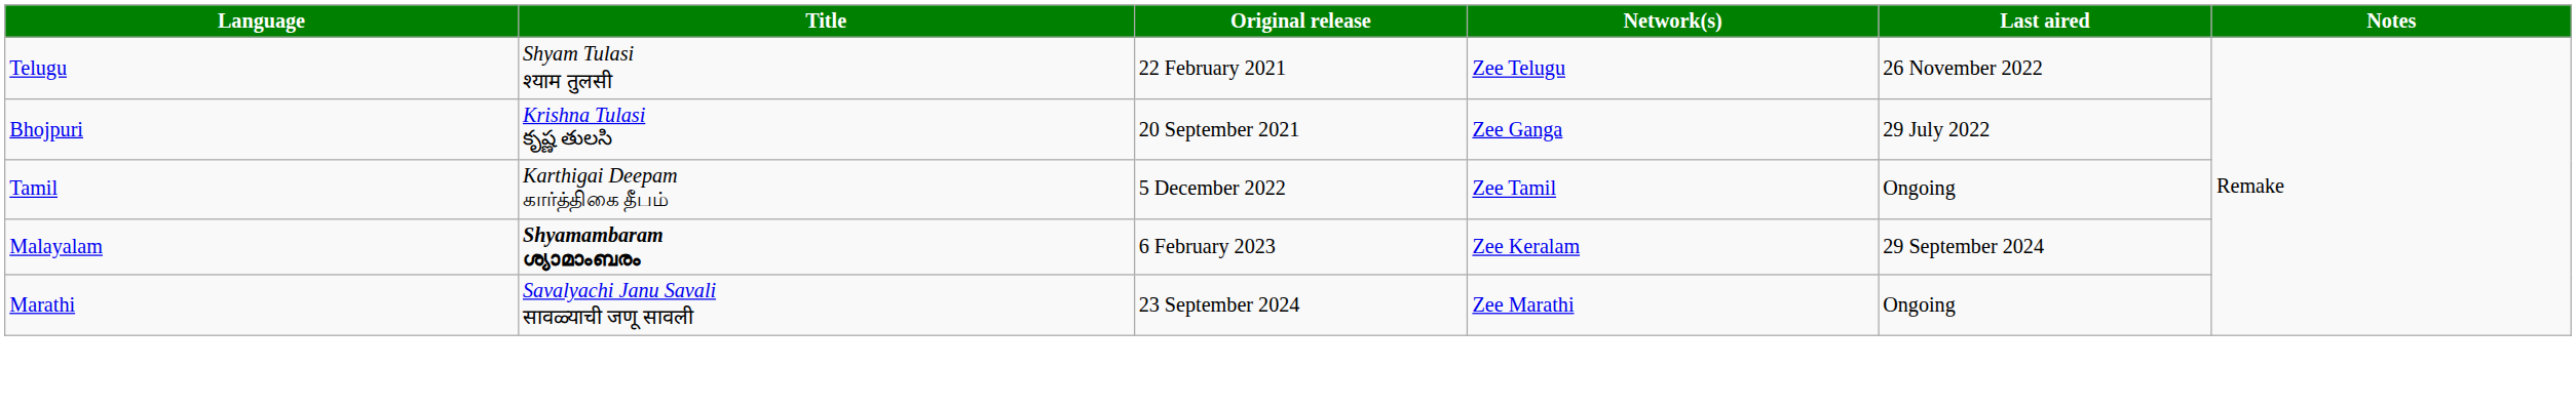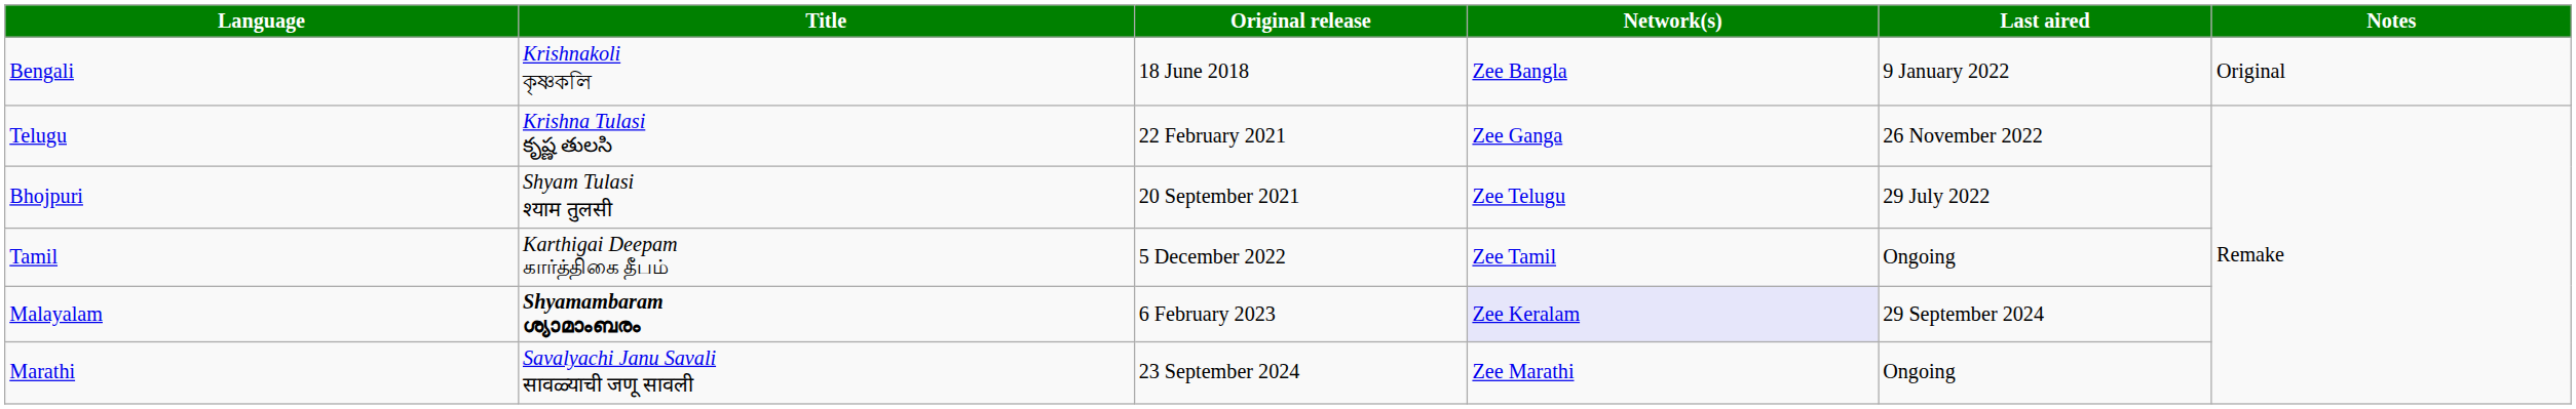 <table class="wikitable" style="width: 100%; margin-right: 0;">
 <tr style="color:white">
 <th style="background:Green; width:20%;">Language</th>
 <th style="background:Green; width:24%;">Title</th>
 <th style="background:Green; width:13%;">Original release</th>
 <th style="background:Green; width:16%;">Network(s)</th>
 <th style="background:Green; width:13%;">Last aired</th>
 <th style="background:Green; width:15%;">Notes</th>
 </tr>
 <tr>
+<td><a href='#'>Bengali</a></td>
+<td><em><a href='#'>Krishnakoli</a></em> <br> কৃষ্ণকলি</td>
+<td>18 June 2018</td>
+<td><a href='#'>Zee Bangla</a></td>
+<td>9 January 2022</td>
+<td>Original</td>
+</tr>
+<tr>
 <td><a href='#'>Telugu</a></td>
-<td><em>Shyam Tulasi</em> <br> श्याम तुलसी</td>
+<td><em><a href='#'>Krishna Tulasi</a></em> <br> కృష్ణ తులసి</td>
 <td>22 February 2021</td>
-<td><a href='#'>Zee Telugu</a></td>
+<td><a href='#'>Zee Ganga</a></td>
 <td>26 November 2022</td>
 <td rowspan="5">Remake</td>
 </tr>
 <tr>
 <td><a href='#'>Bhojpuri</a></td>
-<td><em><a href='#'>Krishna Tulasi</a></em> <br> కృష్ణ తులసి</td>
+<td><em>Shyam Tulasi</em> <br> श्याम तुलसी</td>
 <td>20 September 2021</td>
-<td><a href='#'>Zee Ganga</a></td>
+<td><a href='#'>Zee Telugu</a></td>
 <td>29 July 2022</td>
 </tr>
 <tr>
 <td><a href='#'>Tamil</a></td>
 <td><em>Karthigai Deepam</em> <br> கார்த்திகை தீபம்</td>
 <td>5 December 2022</td>
 <td><a href='#'>Zee Tamil</a></td>
 <td>Ongoing</td>
 </tr>
 <tr>
 <td><a href='#'>Malayalam</a></td>
 <td><strong><em>Shyamambaram</em> <br> ശ്യാമാംബരം</strong></td>
 <td>6 February 2023</td>
-<td><a href='#'>Zee Keralam</a></td>
+<td style="background: lavender;"><a href='#'>Zee Keralam</a></td>
 <td>29 September 2024</td>
 </tr>
 <tr>
 <td><a href='#'>Marathi</a></td>
 <td><em><a href='#'>Savalyachi Janu Savali</a></em> <br> सावळ्याची जणू सावली</td>
 <td>23 September 2024</td>
 <td><a href='#'>Zee Marathi</a></td>
 <td>Ongoing</td>
 </tr>
 </table>
